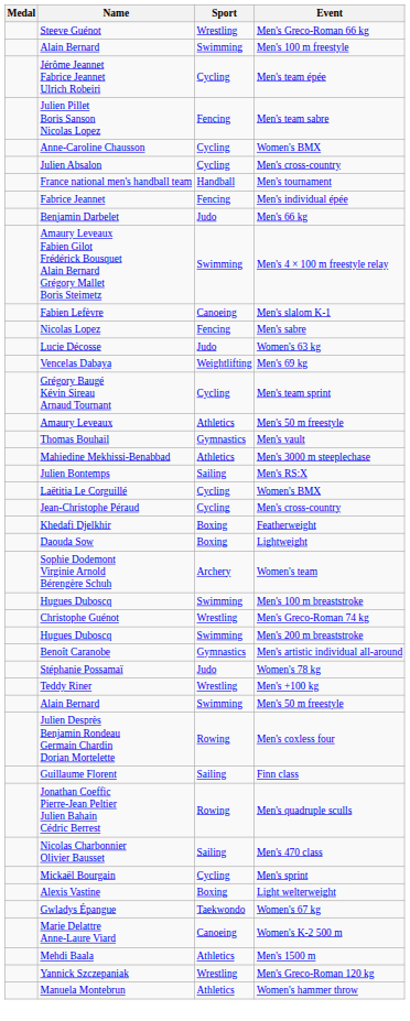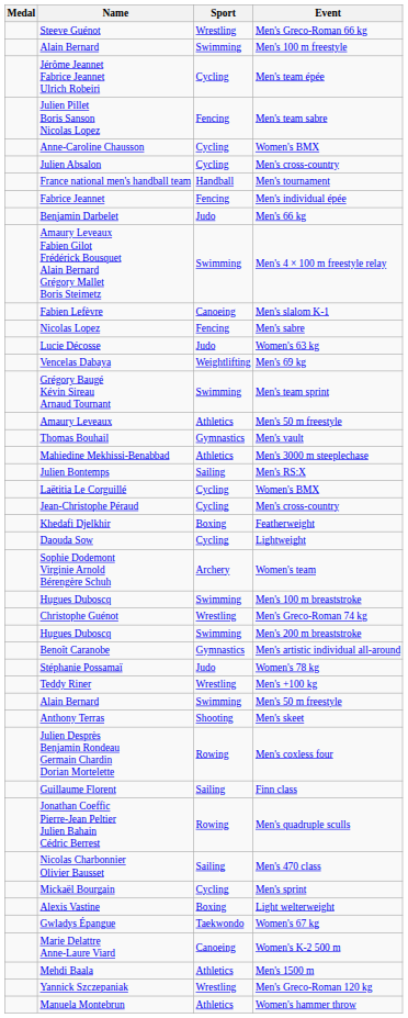 <table class="wikitable sortable" style="font-size:95%">
 <tr>
 <th>Medal</th>
 <th>Name</th>
 <th>Sport</th>
 <th>Event</th>
 </tr>
 <tr>
 <td></td>
 <td><a href='#'>Steeve Guénot</a></td>
 <td><a href='#'>Wrestling</a></td>
 <td><a href='#'>Men's Greco-Roman 66 kg</a></td>
 </tr>
 <tr>
 <td></td>
 <td><a href='#'>Alain Bernard</a></td>
 <td><a href='#'>Swimming</a></td>
 <td><a href='#'>Men's 100 m freestyle</a></td>
 </tr>
 <tr>
 <td></td>
 <td><a href='#'>Jérôme Jeannet</a><br><a href='#'>Fabrice Jeannet</a><br><a href='#'>Ulrich Robeiri</a></td>
 <td><a href='#'>Cycling</a></td>
 <td><a href='#'>Men's team épée</a></td>
 </tr>
 <tr>
 <td></td>
 <td><a href='#'>Julien Pillet</a><br><a href='#'>Boris Sanson</a><br><a href='#'>Nicolas Lopez</a></td>
 <td><a href='#'>Fencing</a></td>
 <td><a href='#'>Men's team sabre</a></td>
 </tr>
 <tr>
 <td></td>
 <td><a href='#'>Anne-Caroline Chausson</a></td>
 <td><a href='#'>Cycling</a></td>
 <td><a href='#'>Women's BMX</a></td>
 </tr>
 <tr>
 <td></td>
 <td><a href='#'>Julien Absalon</a></td>
 <td><a href='#'>Cycling</a></td>
 <td><a href='#'>Men's cross-country</a></td>
 </tr>
 <tr>
 <td></td>
 <td><a href='#'>France national men's handball team</a></td>
 <td><a href='#'>Handball</a></td>
 <td><a href='#'>Men's tournament</a></td>
 </tr>
 <tr>
 <td></td>
 <td><a href='#'>Fabrice Jeannet</a></td>
 <td><a href='#'>Fencing</a></td>
 <td><a href='#'>Men's individual épée</a></td>
 </tr>
 <tr>
 <td></td>
 <td><a href='#'>Benjamin Darbelet</a></td>
 <td><a href='#'>Judo</a></td>
 <td><a href='#'>Men's 66 kg</a></td>
 </tr>
 <tr>
 <td></td>
 <td><a href='#'>Amaury Leveaux</a><br><a href='#'>Fabien Gilot</a><br><a href='#'>Frédérick Bousquet</a><br><a href='#'>Alain Bernard</a><br><a href='#'>Grégory Mallet</a> <br><a href='#'>Boris Steimetz</a></td>
 <td><a href='#'>Swimming</a></td>
 <td><a href='#'>Men's 4 × 100 m freestyle relay</a></td>
 </tr>
 <tr>
 <td></td>
 <td><a href='#'>Fabien Lefèvre</a></td>
 <td><a href='#'>Canoeing</a></td>
 <td><a href='#'>Men's slalom K-1</a></td>
 </tr>
 <tr>
 <td></td>
 <td><a href='#'>Nicolas Lopez</a></td>
 <td><a href='#'>Fencing</a></td>
 <td><a href='#'>Men's sabre</a></td>
 </tr>
 <tr>
 <td></td>
 <td><a href='#'>Lucie Décosse</a></td>
 <td><a href='#'>Judo</a></td>
 <td><a href='#'>Women's 63 kg</a></td>
 </tr>
 <tr>
 <td></td>
 <td><a href='#'>Vencelas Dabaya</a></td>
 <td><a href='#'>Weightlifting</a></td>
 <td><a href='#'>Men's 69 kg</a></td>
 </tr>
 <tr>
 <td></td>
 <td><a href='#'>Grégory Baugé</a><br><a href='#'>Kévin Sireau</a><br><a href='#'>Arnaud Tournant</a></td>
-<td><a href='#'>Cycling</a></td>
+<td><a href='#'>Swimming</a></td>
 <td><a href='#'>Men's team sprint</a></td>
 </tr>
 <tr>
 <td></td>
 <td><a href='#'>Amaury Leveaux</a></td>
 <td><a href='#'>Athletics</a></td>
 <td><a href='#'>Men's 50 m freestyle</a></td>
 </tr>
 <tr>
 <td></td>
 <td><a href='#'>Thomas Bouhail</a></td>
 <td><a href='#'>Gymnastics</a></td>
 <td><a href='#'>Men's vault</a></td>
 </tr>
 <tr>
 <td></td>
 <td><a href='#'>Mahiedine Mekhissi-Benabbad</a></td>
 <td><a href='#'>Athletics</a></td>
 <td><a href='#'>Men's 3000 m steeplechase</a></td>
 </tr>
 <tr>
 <td></td>
 <td><a href='#'>Julien Bontemps</a></td>
 <td><a href='#'>Sailing</a></td>
 <td><a href='#'>Men's RS:X</a></td>
 </tr>
 <tr>
 <td></td>
 <td><a href='#'>Laëtitia Le Corguillé</a></td>
 <td><a href='#'>Cycling</a></td>
 <td><a href='#'>Women's BMX</a></td>
 </tr>
 <tr>
 <td></td>
 <td><a href='#'>Jean-Christophe Péraud</a></td>
 <td><a href='#'>Cycling</a></td>
 <td><a href='#'>Men's cross-country</a></td>
 </tr>
 <tr>
 <td></td>
 <td><a href='#'>Khedafi Djelkhir</a></td>
 <td><a href='#'>Boxing</a></td>
 <td><a href='#'>Featherweight</a></td>
 </tr>
 <tr>
 <td></td>
 <td><a href='#'>Daouda Sow</a></td>
-<td><a href='#'>Boxing</a></td>
+<td><a href='#'>Cycling</a></td>
 <td><a href='#'>Lightweight</a></td>
 </tr>
 <tr>
 <td></td>
 <td><a href='#'>Sophie Dodemont</a><br><a href='#'>Virginie Arnold</a><br><a href='#'>Bérengère Schuh</a></td>
 <td><a href='#'>Archery</a></td>
 <td><a href='#'>Women's team</a></td>
 </tr>
 <tr>
 <td></td>
 <td><a href='#'>Hugues Duboscq</a></td>
 <td><a href='#'>Swimming</a></td>
 <td><a href='#'>Men's 100 m breaststroke</a></td>
 </tr>
 <tr>
 <td></td>
 <td><a href='#'>Christophe Guénot</a></td>
 <td><a href='#'>Wrestling</a></td>
 <td><a href='#'>Men's Greco-Roman 74 kg</a></td>
 </tr>
 <tr>
 <td></td>
 <td><a href='#'>Hugues Duboscq</a></td>
 <td><a href='#'>Swimming</a></td>
 <td><a href='#'>Men's 200 m breaststroke</a></td>
 </tr>
 <tr>
 <td></td>
 <td><a href='#'>Benoît Caranobe</a></td>
 <td><a href='#'>Gymnastics</a></td>
 <td><a href='#'>Men's artistic individual all-around</a></td>
 </tr>
 <tr>
 <td></td>
 <td><a href='#'>Stéphanie Possamaï</a></td>
 <td><a href='#'>Judo</a></td>
 <td><a href='#'>Women's 78 kg</a></td>
 </tr>
 <tr>
 <td></td>
 <td><a href='#'>Teddy Riner</a></td>
 <td><a href='#'>Wrestling</a></td>
 <td><a href='#'>Men's +100 kg</a></td>
 </tr>
 <tr>
 <td></td>
 <td><a href='#'>Alain Bernard</a></td>
 <td><a href='#'>Swimming</a></td>
 <td><a href='#'>Men's 50 m freestyle</a></td>
+</tr>
+<tr>
+<td></td>
+<td><a href='#'>Anthony Terras</a></td>
+<td><a href='#'>Shooting</a></td>
+<td><a href='#'>Men's skeet</a></td>
 </tr>
 <tr>
 <td></td>
 <td><a href='#'>Julien Desprès</a><br><a href='#'>Benjamin Rondeau</a><br><a href='#'>Germain Chardin</a><br><a href='#'>Dorian Mortelette</a></td>
 <td><a href='#'>Rowing</a></td>
 <td><a href='#'>Men's coxless four</a></td>
 </tr>
 <tr>
 <td></td>
 <td><a href='#'>Guillaume Florent</a></td>
 <td><a href='#'>Sailing</a></td>
 <td><a href='#'>Finn class</a></td>
 </tr>
 <tr>
 <td></td>
 <td><a href='#'>Jonathan Coeffic</a><br><a href='#'>Pierre-Jean Peltier</a><br><a href='#'>Julien Bahain</a><br><a href='#'>Cédric Berrest</a></td>
 <td><a href='#'>Rowing</a></td>
 <td><a href='#'>Men's quadruple sculls</a></td>
 </tr>
 <tr>
 <td></td>
 <td><a href='#'>Nicolas Charbonnier</a><br><a href='#'>Olivier Bausset</a></td>
 <td><a href='#'>Sailing</a></td>
 <td><a href='#'>Men's 470 class</a></td>
 </tr>
 <tr>
 <td></td>
 <td><a href='#'>Mickaël Bourgain</a></td>
 <td><a href='#'>Cycling</a></td>
 <td><a href='#'>Men's sprint</a></td>
 </tr>
 <tr>
 <td></td>
 <td><a href='#'>Alexis Vastine</a></td>
 <td><a href='#'>Boxing</a></td>
 <td><a href='#'>Light welterweight</a></td>
 </tr>
 <tr>
 <td></td>
 <td><a href='#'>Gwladys Épangue</a></td>
 <td><a href='#'>Taekwondo</a></td>
 <td><a href='#'>Women's 67 kg</a></td>
 </tr>
 <tr>
 <td></td>
 <td><a href='#'>Marie Delattre</a><br><a href='#'>Anne-Laure Viard</a></td>
 <td><a href='#'>Canoeing</a></td>
 <td><a href='#'>Women's K-2 500 m</a></td>
 </tr>
 <tr>
 <td></td>
 <td><a href='#'>Mehdi Baala</a></td>
 <td><a href='#'>Athletics</a></td>
 <td><a href='#'>Men's 1500 m</a></td>
 </tr>
 <tr>
 <td></td>
 <td><a href='#'>Yannick Szczepaniak</a></td>
 <td><a href='#'>Wrestling</a></td>
 <td><a href='#'>Men's Greco-Roman 120 kg</a></td>
 </tr>
 <tr>
 <td></td>
 <td><a href='#'>Manuela Montebrun</a></td>
 <td><a href='#'>Athletics</a></td>
 <td><a href='#'>Women's hammer throw</a></td>
 </tr>
 </table>
